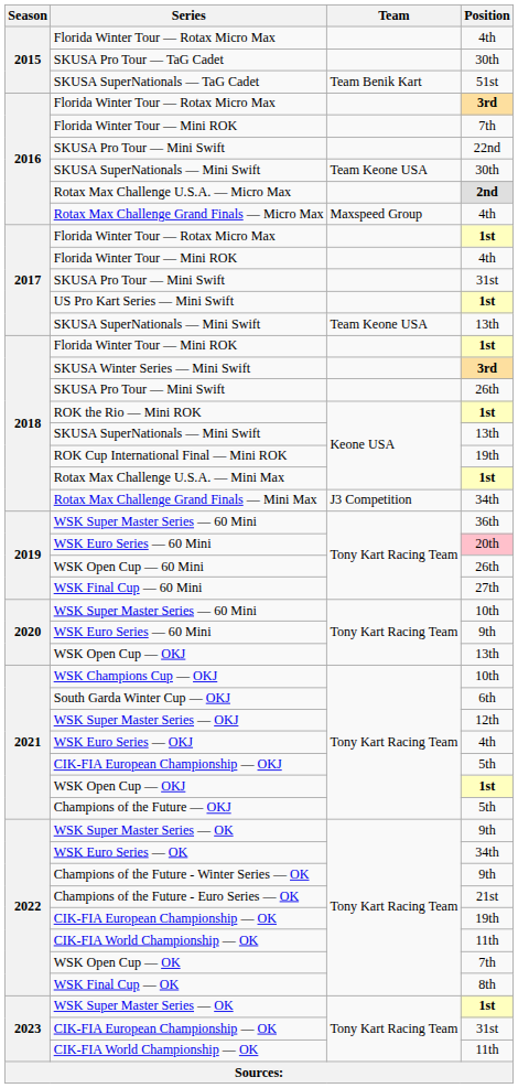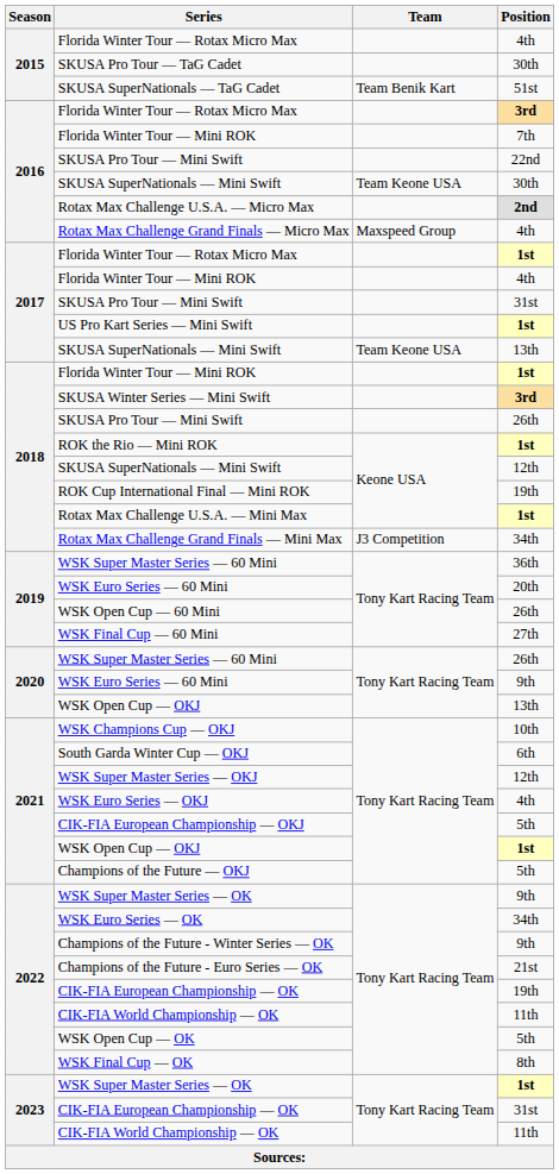 <table class="wikitable" style="font-size: 85%; text-align:center">
 <tr>
 <th>Season</th>
 <th>Series</th>
 <th>Team</th>
 <th>Position</th>
 </tr>
 <tr>
 <th rowspan="3">2015</th>
 <td align="left">Florida Winter Tour — Rotax Micro Max</td>
 <td></td>
 <td>4th</td>
 </tr>
 <tr>
 <td align="left">SKUSA Pro Tour — TaG Cadet</td>
 <td align="left"></td>
 <td>30th</td>
 </tr>
 <tr>
 <td align="left">SKUSA SuperNationals — TaG Cadet</td>
 <td align="left">Team Benik Kart</td>
 <td>51st</td>
 </tr>
 <tr>
 <th rowspan="6">2016</th>
 <td align="left">Florida Winter Tour — Rotax Micro Max</td>
 <td align="left"></td>
 <td style="background:#FDDF9F;"><strong>3rd</strong></td>
 </tr>
 <tr>
 <td align="left">Florida Winter Tour — Mini ROK</td>
 <td align="left"></td>
 <td>7th</td>
 </tr>
 <tr>
 <td align="left">SKUSA Pro Tour — Mini Swift</td>
 <td align="left"></td>
 <td>22nd</td>
 </tr>
 <tr>
 <td align="left">SKUSA SuperNationals — Mini Swift</td>
 <td align="left">Team Keone USA</td>
 <td>30th</td>
 </tr>
 <tr>
 <td align="left">Rotax Max Challenge U.S.A. — Micro Max</td>
 <td align="left"></td>
 <td style="background:#DFDFDF;"><strong>2nd</strong></td>
 </tr>
 <tr>
 <td align="left"><a href='#'>Rotax Max Challenge Grand Finals</a> — Micro Max</td>
 <td align="left">Maxspeed Group</td>
 <td>4th</td>
 </tr>
 <tr>
 <th rowspan="5">2017</th>
 <td align="left">Florida Winter Tour — Rotax Micro Max</td>
 <td align="left"></td>
 <td style="background:#FFFFBF;"><strong>1st</strong></td>
 </tr>
 <tr>
 <td align="left">Florida Winter Tour — Mini ROK</td>
 <td align="left"></td>
 <td>4th</td>
 </tr>
 <tr>
 <td align="left">SKUSA Pro Tour — Mini Swift</td>
 <td align="left"></td>
 <td>31st</td>
 </tr>
 <tr>
 <td align="left">US Pro Kart Series — Mini Swift</td>
 <td align="left"></td>
 <td style="background:#FFFFBF;"><strong>1st</strong></td>
 </tr>
 <tr>
 <td align="left">SKUSA SuperNationals — Mini Swift</td>
 <td align="left">Team Keone USA</td>
 <td>13th</td>
 </tr>
 <tr>
 <th rowspan="8">2018</th>
 <td align="left">Florida Winter Tour — Mini ROK</td>
 <td align="left"></td>
 <td style="background:#FFFFBF;"><strong>1st</strong></td>
 </tr>
 <tr>
 <td align="left">SKUSA Winter Series — Mini Swift</td>
 <td></td>
 <td style="background:#FDDF9F;"><strong>3rd</strong></td>
 </tr>
 <tr>
 <td align="left">SKUSA Pro Tour — Mini Swift</td>
 <td></td>
 <td>26th</td>
 </tr>
 <tr>
 <td align="left">ROK the Rio — Mini ROK</td>
 <td rowspan="4" align="left">Keone USA</td>
 <td style="background:#FFFFBF;"><strong>1st</strong></td>
 </tr>
 <tr>
 <td align="left">SKUSA SuperNationals — Mini Swift</td>
-<td>13th</td>
+<td>12th</td>
 </tr>
 <tr>
 <td align="left">ROK Cup International Final — Mini ROK</td>
 <td>19th</td>
 </tr>
 <tr>
 <td align="left">Rotax Max Challenge U.S.A. — Mini Max</td>
 <td style="background:#FFFFBF;"><strong>1st</strong></td>
 </tr>
 <tr>
 <td align="left"><a href='#'>Rotax Max Challenge Grand Finals</a> — Mini Max</td>
 <td align="left">J3 Competition</td>
 <td>34th</td>
 </tr>
 <tr>
 <th rowspan="4">2019</th>
 <td align="left"><a href='#'>WSK Super Master Series</a> — 60 Mini</td>
 <td rowspan="4" align="left">Tony Kart Racing Team</td>
 <td>36th</td>
 </tr>
 <tr>
 <td align="left"><a href='#'>WSK Euro Series</a> — 60 Mini</td>
-<td style="background: pink;">20th</td>
+<td>20th</td>
 </tr>
 <tr>
 <td align="left">WSK Open Cup — 60 Mini</td>
 <td>26th</td>
 </tr>
 <tr>
 <td align="left"><a href='#'>WSK Final Cup</a> — 60 Mini</td>
 <td>27th</td>
 </tr>
 <tr>
 <th rowspan="3">2020</th>
 <td align="left"><a href='#'>WSK Super Master Series</a> — 60 Mini</td>
 <td rowspan="3" align="left">Tony Kart Racing Team</td>
-<td>10th</td>
+<td>26th</td>
 </tr>
 <tr>
 <td align="left"><a href='#'>WSK Euro Series</a> — 60 Mini</td>
 <td>9th</td>
 </tr>
 <tr>
 <td align="left">WSK Open Cup — <a href='#'>OKJ</a></td>
 <td>13th</td>
 </tr>
 <tr>
 <th rowspan="7">2021</th>
 <td align="left"><a href='#'>WSK Champions Cup</a> — <a href='#'>OKJ</a></td>
 <td rowspan="7" align="left">Tony Kart Racing Team</td>
 <td>10th</td>
 </tr>
 <tr>
 <td align="left">South Garda Winter Cup — <a href='#'>OKJ</a></td>
 <td>6th</td>
 </tr>
 <tr>
 <td align="left"><a href='#'>WSK Super Master Series</a> — <a href='#'>OKJ</a></td>
 <td>12th</td>
 </tr>
 <tr>
 <td align="left"><a href='#'>WSK Euro Series</a> — <a href='#'>OKJ</a></td>
 <td>4th</td>
 </tr>
 <tr>
 <td align="left"><a href='#'>CIK-FIA European Championship</a> — <a href='#'>OKJ</a></td>
 <td>5th</td>
 </tr>
 <tr>
 <td align="left">WSK Open Cup — <a href='#'>OKJ</a></td>
 <td style="background:#FFFFBF;"><strong>1st</strong></td>
 </tr>
 <tr>
 <td align="left">Champions of the Future — <a href='#'>OKJ</a></td>
 <td>5th</td>
 </tr>
 <tr>
 <th rowspan="8">2022</th>
 <td align="left"><a href='#'>WSK Super Master Series</a> — <a href='#'>OK</a></td>
 <td rowspan="8" align="left">Tony Kart Racing Team</td>
 <td>9th</td>
 </tr>
 <tr>
 <td align="left"><a href='#'>WSK Euro Series</a> — <a href='#'>OK</a></td>
 <td>34th</td>
 </tr>
 <tr>
 <td align="left">Champions of the Future - Winter Series — <a href='#'>OK</a></td>
 <td>9th</td>
 </tr>
 <tr>
 <td align="left">Champions of the Future - Euro Series — <a href='#'>OK</a></td>
 <td>21st</td>
 </tr>
 <tr>
 <td align="left"><a href='#'>CIK-FIA European Championship</a> — <a href='#'>OK</a></td>
 <td>19th</td>
 </tr>
 <tr>
 <td align="left"><a href='#'>CIK-FIA World Championship</a> — <a href='#'>OK</a></td>
 <td>11th</td>
 </tr>
 <tr>
 <td align="left">WSK Open Cup — <a href='#'>OK</a></td>
-<td>7th</td>
+<td>5th</td>
 </tr>
 <tr>
 <td align="left"><a href='#'>WSK Final Cup</a> — <a href='#'>OK</a></td>
 <td>8th</td>
 </tr>
 <tr>
 <th rowspan="3">2023</th>
 <td align="left"><a href='#'>WSK Super Master Series</a> — <a href='#'>OK</a></td>
 <td rowspan="3" align="left">Tony Kart Racing Team</td>
 <td style="background:#FFFFBF;"><strong>1st</strong></td>
 </tr>
 <tr>
 <td align="left"><a href='#'>CIK-FIA European Championship</a> — <a href='#'>OK</a></td>
 <td>31st</td>
 </tr>
 <tr>
 <td align="left"><a href='#'>CIK-FIA World Championship</a> — <a href='#'>OK</a></td>
 <td>11th</td>
 </tr>
 <tr>
 <th colspan="4">Sources:</th>
 </tr>
 </table>
